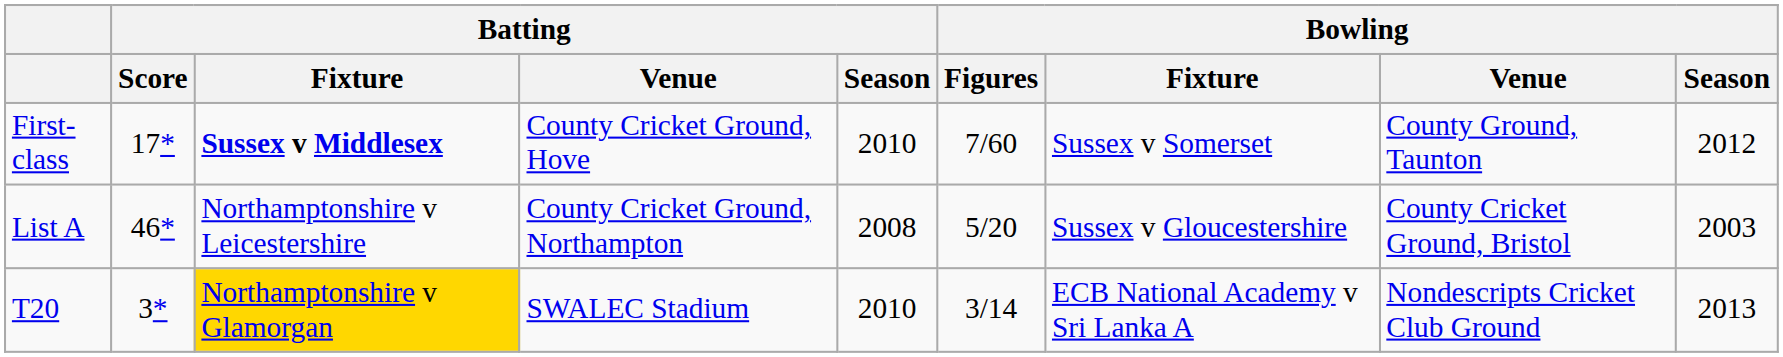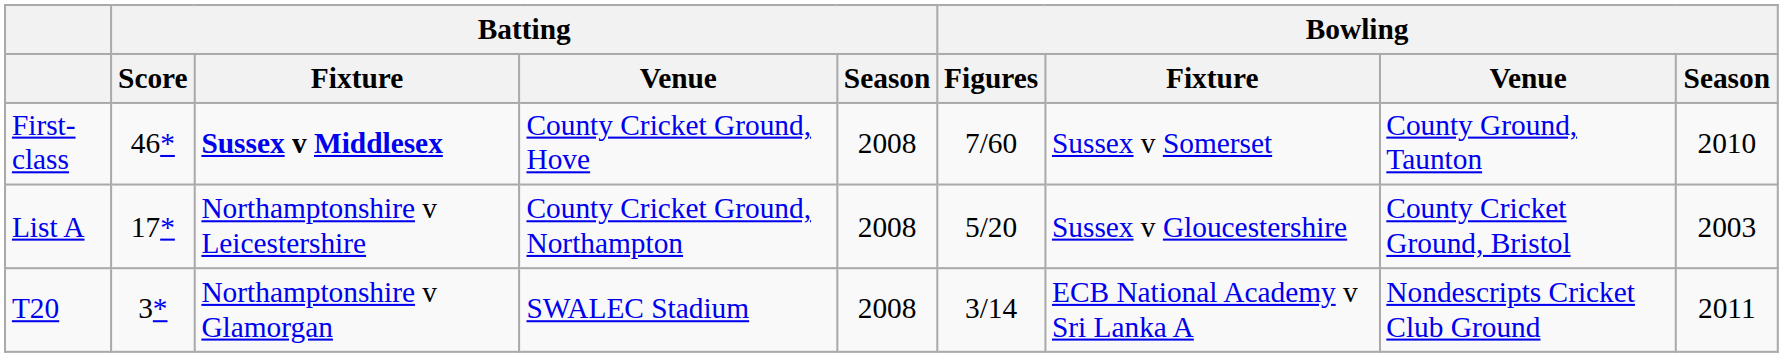 <table class=wikitable style="font-size:90%">
 <tr>
 <th></th>
 <th colspan="4">Batting</th>
 <th colspan="4">Bowling</th>
 </tr>
 <tr>
 <th></th>
 <th>Score</th>
 <th>Fixture</th>
 <th>Venue</th>
 <th>Season</th>
 <th>Figures</th>
 <th>Fixture</th>
 <th>Venue</th>
 <th>Season</th>
 </tr>
 <tr>
 <td><a href='#'>First-class</a></td>
-<td style="text-align:center;">17<a href='#'>*</a></td>
+<td style="text-align:center;">46<a href='#'>*</a></td>
 <td><strong><a href='#'>Sussex</a> v <a href='#'>Middlesex</a></strong></td>
 <td><a href='#'>County Cricket Ground, Hove</a></td>
-<td style="text-align:center;">2010</td>
+<td style="text-align:center;">2008</td>
 <td style="text-align:center;">7/60</td>
 <td><a href='#'>Sussex</a> v <a href='#'>Somerset</a></td>
 <td><a href='#'>County Ground, Taunton</a></td>
-<td style="text-align:center;">2012</td>
+<td style="text-align:center;">2010</td>
 </tr>
 <tr>
 <td><a href='#'>List A</a></td>
-<td style="text-align:center;">46<a href='#'>*</a></td>
+<td style="text-align:center;">17<a href='#'>*</a></td>
 <td><a href='#'>Northamptonshire</a> v <a href='#'>Leicestershire</a></td>
 <td><a href='#'>County Cricket Ground, Northampton</a></td>
 <td style="text-align:center;">2008</td>
 <td style="text-align:center;">5/20</td>
 <td><a href='#'>Sussex</a> v <a href='#'>Gloucestershire</a></td>
 <td><a href='#'>County Cricket Ground, Bristol</a></td>
 <td style="text-align:center;">2003</td>
 </tr>
 <tr>
 <td><a href='#'>T20</a></td>
 <td style="text-align:center;">3<a href='#'>*</a></td>
-<td style="background: gold;"><a href='#'>Northamptonshire</a> v <a href='#'>Glamorgan</a></td>
+<td><a href='#'>Northamptonshire</a> v <a href='#'>Glamorgan</a></td>
 <td><a href='#'>SWALEC Stadium</a></td>
-<td style="text-align:center;">2010</td>
+<td style="text-align:center;">2008</td>
 <td style="text-align:center;">3/14</td>
 <td><a href='#'>ECB National Academy</a> v <a href='#'>Sri Lanka A</a></td>
 <td><a href='#'>Nondescripts Cricket Club Ground</a></td>
-<td style="text-align:center;">2013</td>
+<td style="text-align:center;">2011</td>
 </tr>
 </table>
